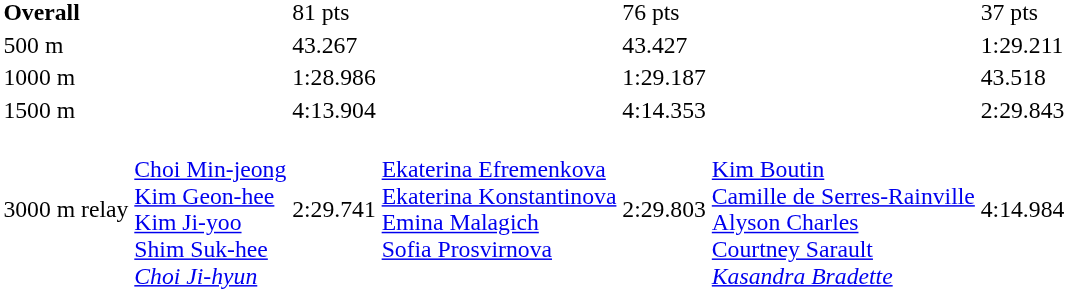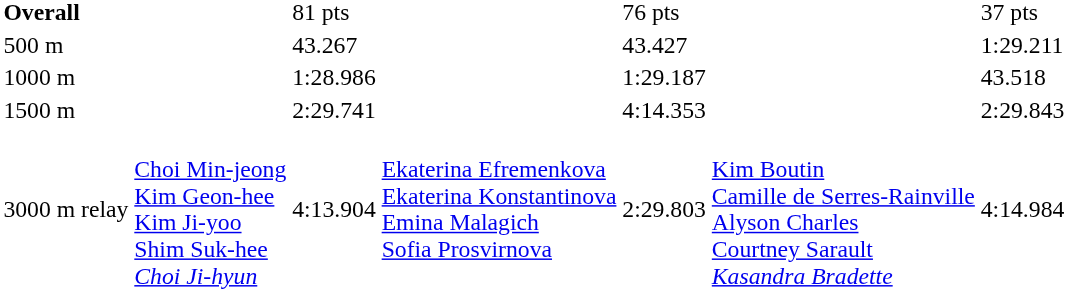 <table>
 <tr>
 <td><strong>Overall</strong></td>
 <td></td>
 <td>81 pts</td>
 <td></td>
 <td>76 pts</td>
 <td></td>
 <td>37 pts</td>
 </tr>
 <tr>
 <td>500 m</td>
 <td></td>
 <td>43.267</td>
 <td></td>
 <td>43.427</td>
 <td></td>
 <td>1:29.211</td>
 </tr>
 <tr>
 <td>1000 m</td>
 <td></td>
 <td>1:28.986</td>
 <td></td>
 <td>1:29.187</td>
 <td></td>
 <td>43.518</td>
 </tr>
 <tr>
 <td>1500 m</td>
 <td></td>
-<td>4:13.904</td>
+<td>2:29.741</td>
 <td></td>
 <td>4:14.353</td>
 <td></td>
 <td>2:29.843</td>
 </tr>
 <tr>
 <td>3000 m relay</td>
 <td><br><a href='#'>Choi Min-jeong</a><br><a href='#'>Kim Geon-hee</a><br><a href='#'>Kim Ji-yoo</a><br><a href='#'>Shim Suk-hee</a><br><em><a href='#'>Choi Ji-hyun</a></em></td>
-<td>2:29.741</td>
+<td>4:13.904</td>
 <td valign=top><br><a href='#'>Ekaterina Efremenkova</a><br><a href='#'>Ekaterina Konstantinova</a><br><a href='#'>Emina Malagich</a><br><a href='#'>Sofia Prosvirnova</a></td>
 <td>2:29.803</td>
 <td><br><a href='#'>Kim Boutin</a><br><a href='#'>Camille de Serres-Rainville</a><br><a href='#'>Alyson Charles</a><br><a href='#'>Courtney Sarault</a><br><em><a href='#'>Kasandra Bradette</a></em></td>
 <td>4:14.984</td>
 </tr>
 </table>
